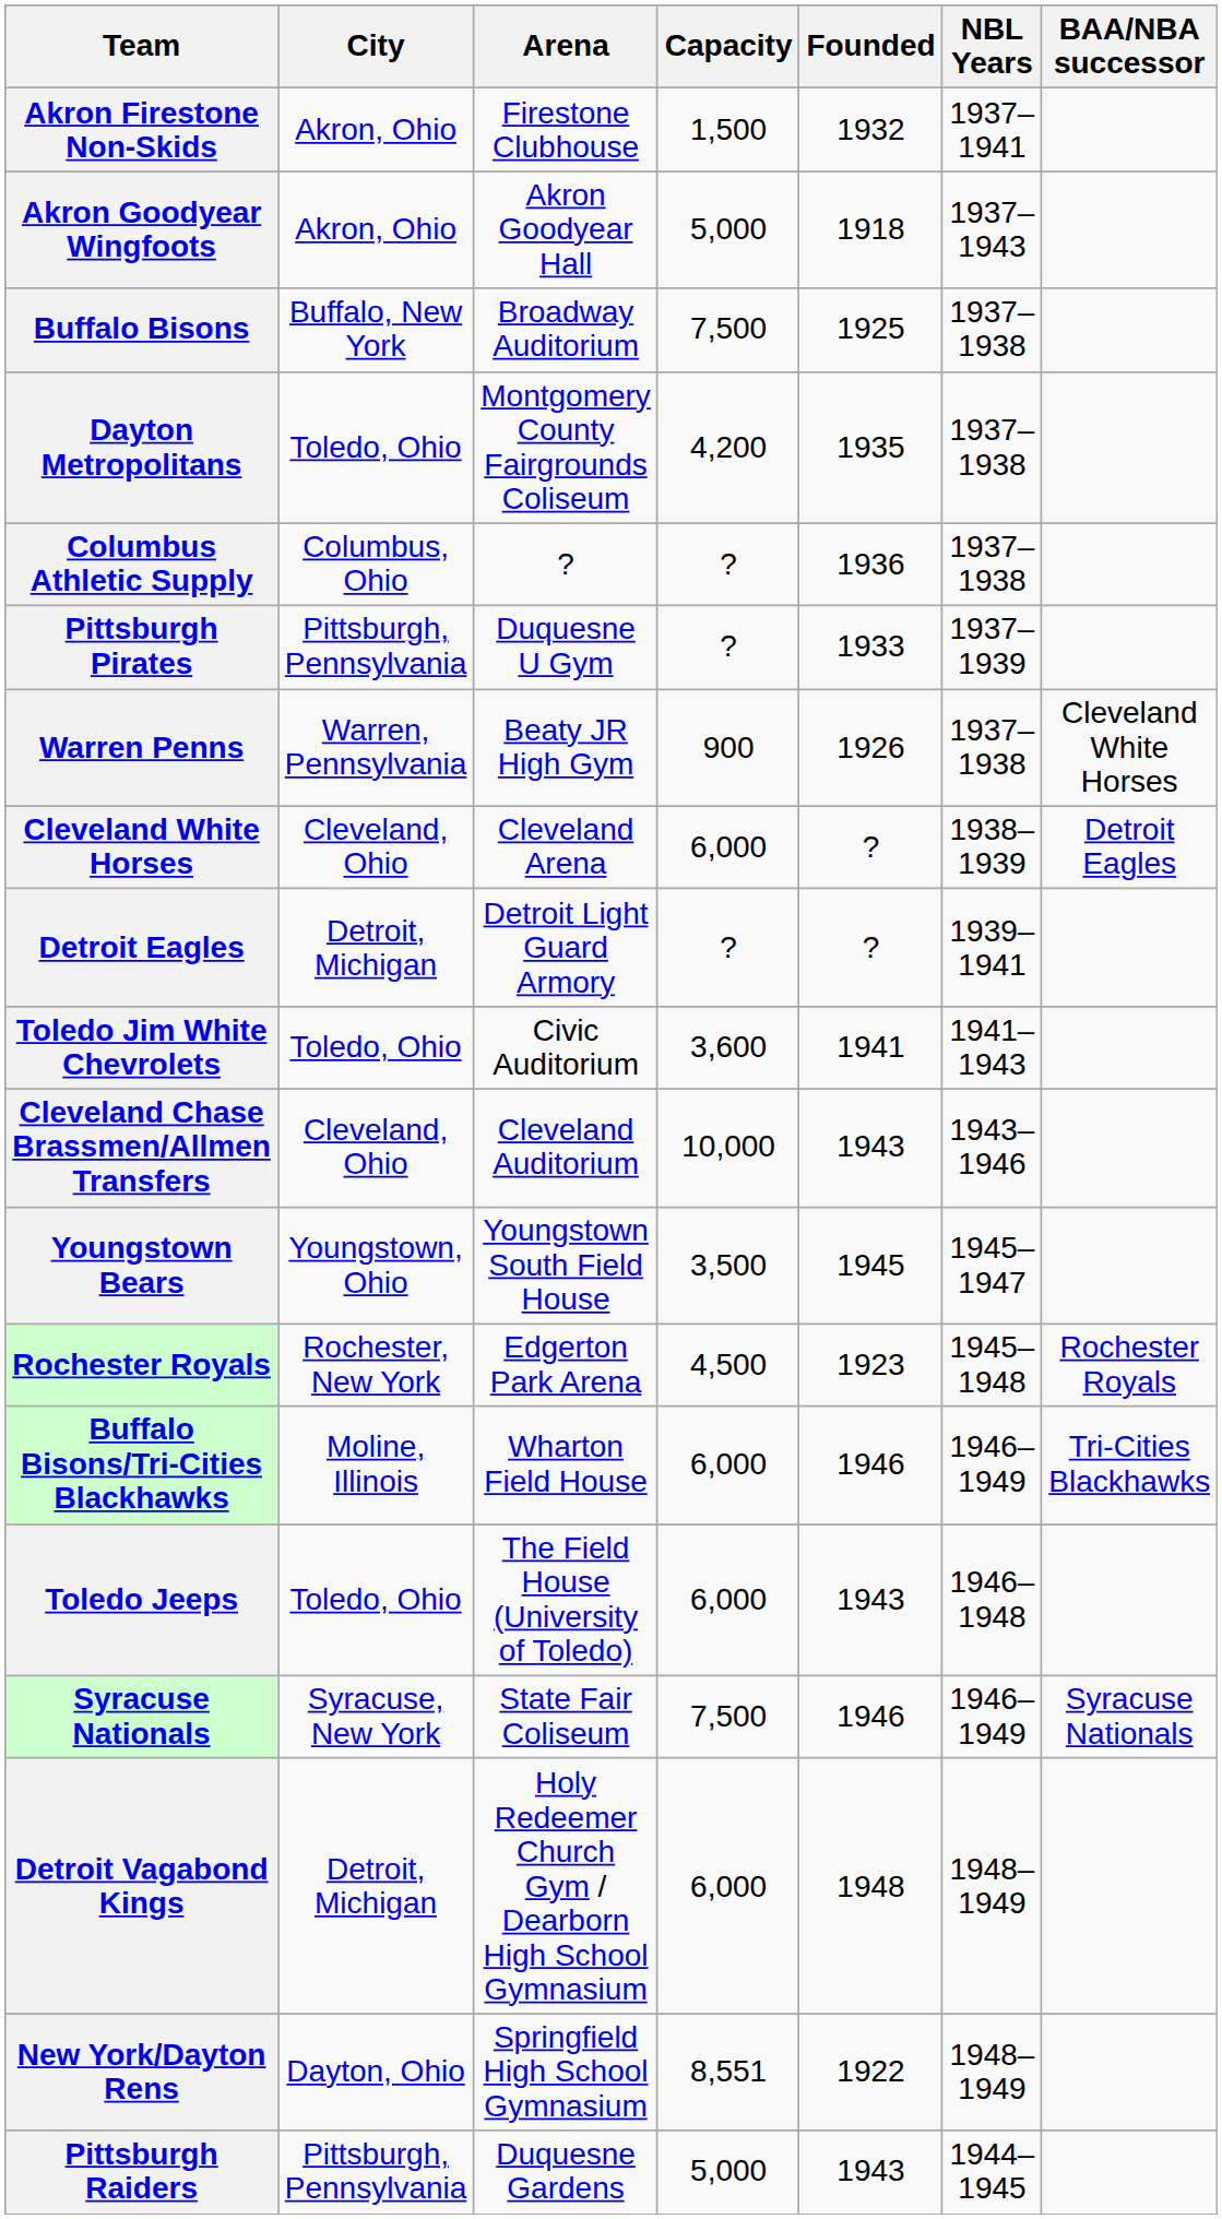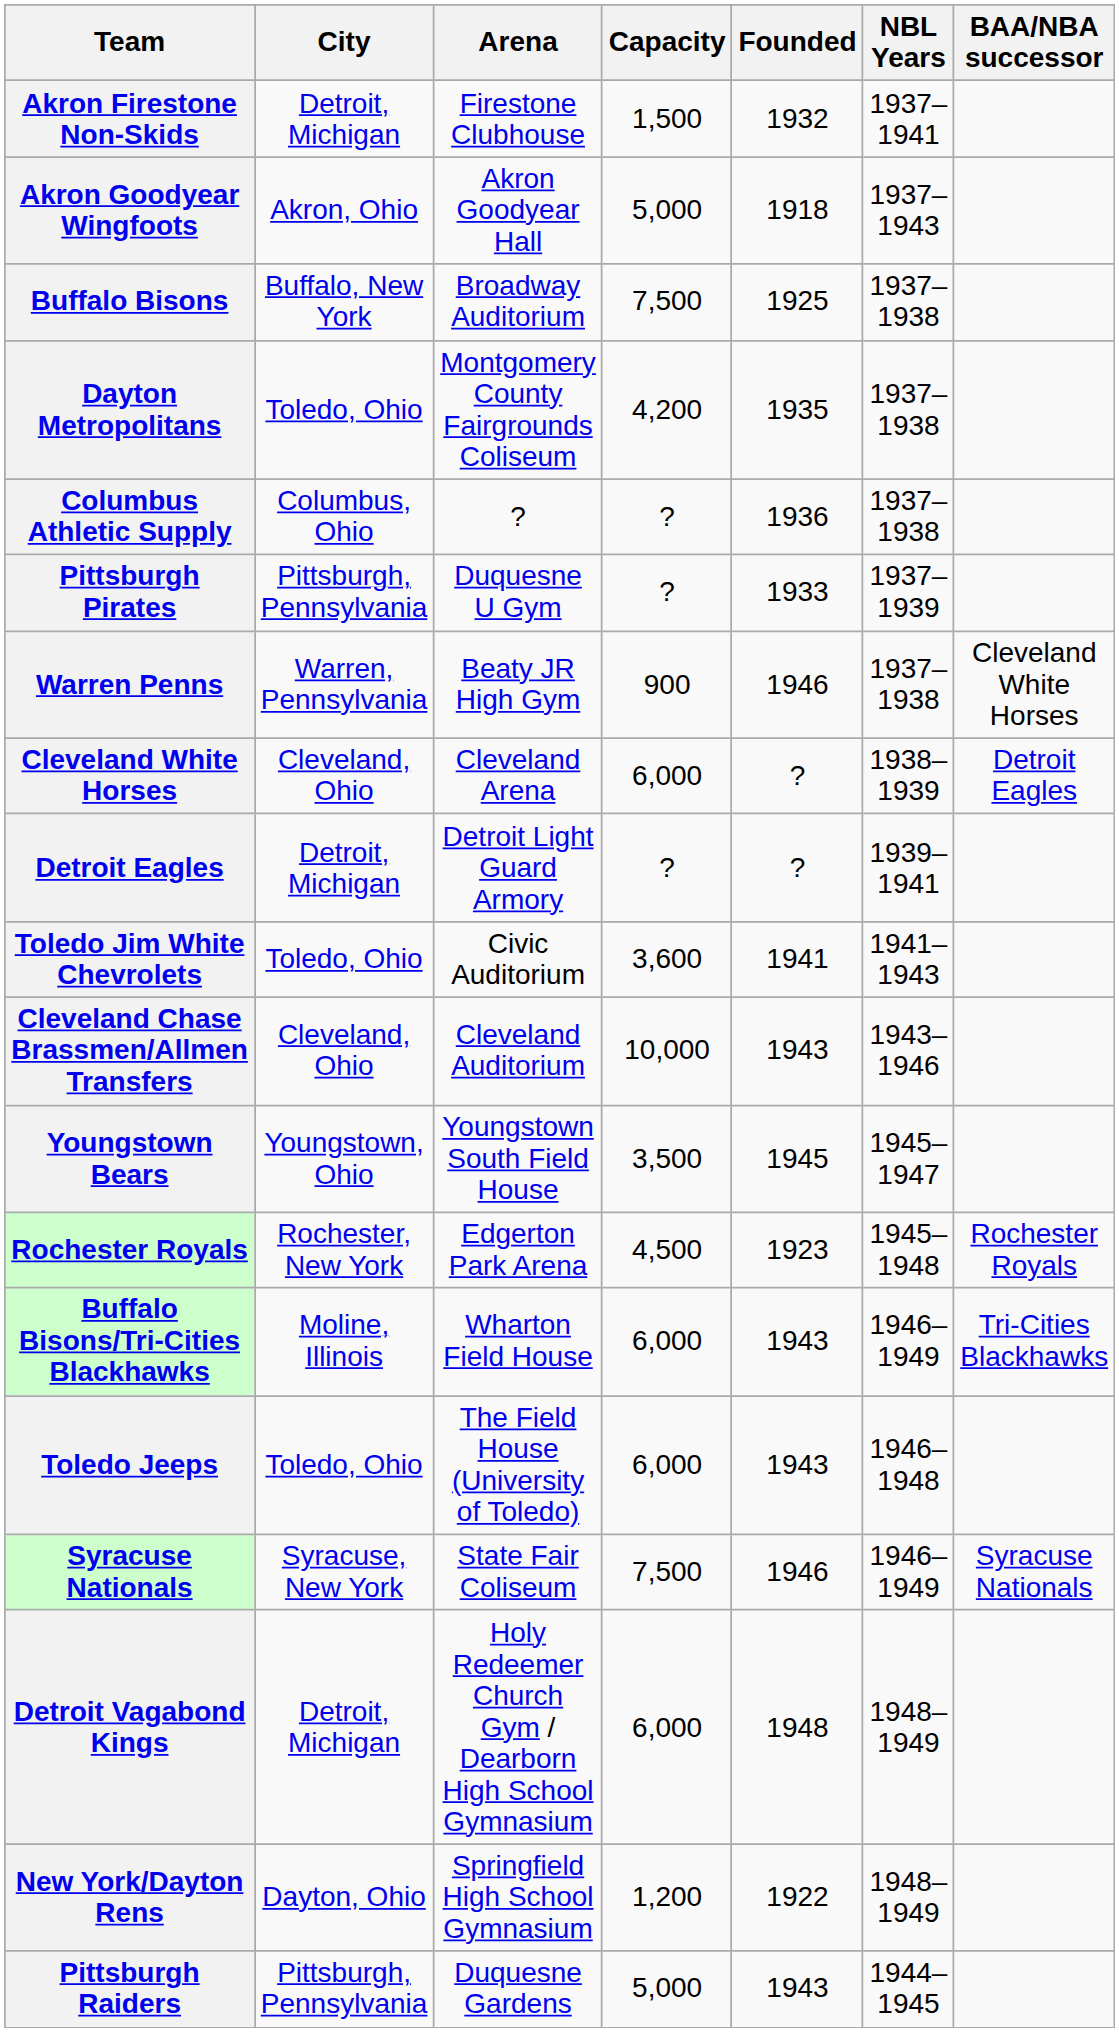 <table class="wikitable sortable" style="text-align:center">
 <tr>
 <th scope="col">Team</th>
 <th scope="col">City</th>
 <th scope="col">Arena</th>
 <th scope="col">Capacity</th>
 <th scope="col">Founded</th>
 <th scope="col">NBL Years</th>
 <th scope="col">BAA/NBA successor</th>
 </tr>
 <tr>
 <th scope="row"><a href='#'>Akron Firestone Non-Skids</a></th>
-<td><a href='#'>Akron, Ohio</a></td>
+<td><a href='#'>Detroit, Michigan</a></td>
 <td><a href='#'>Firestone Clubhouse</a></td>
 <td>1,500</td>
 <td>1932</td>
 <td>1937–1941</td>
 <td></td>
 </tr>
 <tr>
 <th scope="row"><a href='#'>Akron Goodyear Wingfoots</a></th>
 <td><a href='#'>Akron, Ohio</a></td>
 <td><a href='#'>Akron Goodyear Hall</a></td>
 <td>5,000</td>
 <td>1918</td>
 <td>1937–1943</td>
 <td></td>
 </tr>
 <tr>
 <th scope="row"><a href='#'>Buffalo Bisons</a></th>
 <td><a href='#'>Buffalo, New York</a></td>
 <td><a href='#'>Broadway Auditorium</a></td>
 <td>7,500</td>
 <td>1925</td>
 <td>1937–1938</td>
 <td></td>
 </tr>
 <tr>
 <th scope="row"><a href='#'>Dayton Metropolitans</a></th>
 <td><a href='#'>Toledo, Ohio</a></td>
 <td><a href='#'>Montgomery County Fairgrounds Coliseum</a></td>
 <td>4,200</td>
 <td>1935</td>
 <td>1937–1938</td>
 <td></td>
 </tr>
 <tr>
 <th scope="row"><a href='#'>Columbus Athletic Supply</a></th>
 <td><a href='#'>Columbus, Ohio</a></td>
 <td>?</td>
 <td>?</td>
 <td>1936</td>
 <td>1937–1938</td>
 <td></td>
 </tr>
 <tr>
 <th scope="row"><a href='#'>Pittsburgh Pirates</a></th>
 <td><a href='#'>Pittsburgh, Pennsylvania</a></td>
 <td><a href='#'>Duquesne U Gym</a></td>
 <td>?</td>
 <td>1933</td>
 <td>1937–1939</td>
 <td></td>
 </tr>
 <tr>
 <th scope="row"><a href='#'>Warren Penns</a></th>
 <td><a href='#'>Warren, Pennsylvania</a></td>
 <td><a href='#'>Beaty JR High Gym</a></td>
 <td>900</td>
-<td>1926</td>
+<td>1946</td>
 <td>1937–1938</td>
 <td>Cleveland White Horses</td>
 </tr>
 <tr>
 <th scope="row"><a href='#'>Cleveland White Horses</a></th>
 <td><a href='#'>Cleveland, Ohio</a></td>
 <td><a href='#'>Cleveland Arena</a></td>
 <td>6,000</td>
 <td>?</td>
 <td>1938–1939</td>
 <td><a href='#'>Detroit Eagles</a></td>
 </tr>
 <tr>
 <th scope="row"><a href='#'>Detroit Eagles</a></th>
 <td><a href='#'>Detroit, Michigan</a></td>
 <td><a href='#'>Detroit Light Guard Armory</a></td>
 <td>?</td>
 <td>?</td>
 <td>1939–1941</td>
 <td></td>
 </tr>
 <tr>
 <th scope="row"><a href='#'>Toledo Jim White Chevrolets</a></th>
 <td><a href='#'>Toledo, Ohio</a></td>
 <td>Civic Auditorium</td>
 <td>3,600</td>
 <td>1941</td>
 <td>1941–1943</td>
 <td></td>
 </tr>
 <tr>
 <th scope="row"><a href='#'>Cleveland Chase Brassmen/Allmen Transfers</a></th>
 <td><a href='#'>Cleveland, Ohio</a></td>
 <td><a href='#'>Cleveland Auditorium</a></td>
 <td>10,000</td>
 <td>1943</td>
 <td>1943–1946</td>
 <td></td>
 </tr>
 <tr>
 <th scope="row"><a href='#'>Youngstown Bears</a></th>
 <td><a href='#'>Youngstown, Ohio</a></td>
 <td><a href='#'>Youngstown South Field House</a></td>
 <td>3,500</td>
 <td>1945</td>
 <td>1945–1947</td>
 <td></td>
 </tr>
 <tr>
 <th scope="row" style="background:#CCFFCC"><a href='#'>Rochester Royals</a></th>
 <td><a href='#'>Rochester, New York</a></td>
 <td><a href='#'>Edgerton Park Arena</a></td>
 <td>4,500</td>
 <td>1923</td>
 <td>1945–1948</td>
 <td><a href='#'>Rochester Royals</a></td>
 </tr>
 <tr>
 <th scope="row" style="background:#CCFFCC"><a href='#'>Buffalo Bisons/Tri-Cities Blackhawks</a></th>
 <td><a href='#'>Moline, Illinois</a></td>
 <td><a href='#'>Wharton Field House</a></td>
 <td>6,000</td>
-<td>1946</td>
+<td>1943</td>
 <td>1946–1949</td>
 <td><a href='#'>Tri-Cities Blackhawks</a></td>
 </tr>
 <tr>
 <th scope="row"><a href='#'>Toledo Jeeps</a></th>
 <td><a href='#'>Toledo, Ohio</a></td>
 <td><a href='#'>The Field House (University of Toledo)</a></td>
 <td>6,000</td>
 <td>1943</td>
 <td>1946–1948</td>
 <td></td>
 </tr>
 <tr>
 <th scope="row" style="background:#CCFFCC"><a href='#'>Syracuse Nationals</a></th>
 <td><a href='#'>Syracuse, New York</a></td>
 <td><a href='#'>State Fair Coliseum</a></td>
 <td>7,500</td>
 <td>1946</td>
 <td>1946–1949</td>
 <td><a href='#'>Syracuse Nationals</a></td>
 </tr>
 <tr>
 <th scope="row"><a href='#'>Detroit Vagabond Kings</a></th>
 <td><a href='#'>Detroit, Michigan</a></td>
 <td><a href='#'>Holy Redeemer Church Gym</a> /<br><a href='#'>Dearborn High School Gymnasium</a></td>
 <td>6,000</td>
 <td>1948</td>
 <td>1948–1949</td>
 <td></td>
 </tr>
 <tr>
 <th scope="row"><a href='#'>New York/Dayton Rens</a></th>
 <td><a href='#'>Dayton, Ohio</a></td>
 <td><a href='#'>Springfield High School Gymnasium</a></td>
-<td>8,551</td>
+<td>1,200</td>
 <td>1922</td>
 <td>1948–1949</td>
 <td></td>
 </tr>
 <tr>
 <th scope="row"><a href='#'>Pittsburgh Raiders</a></th>
 <td><a href='#'>Pittsburgh, Pennsylvania</a></td>
 <td><a href='#'>Duquesne Gardens</a></td>
 <td>5,000</td>
 <td>1943</td>
 <td>1944–1945</td>
 <td></td>
 </tr>
 </table>
